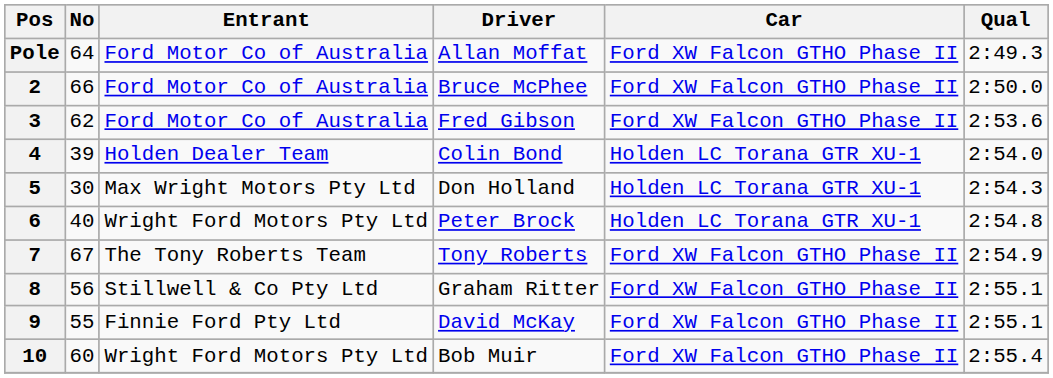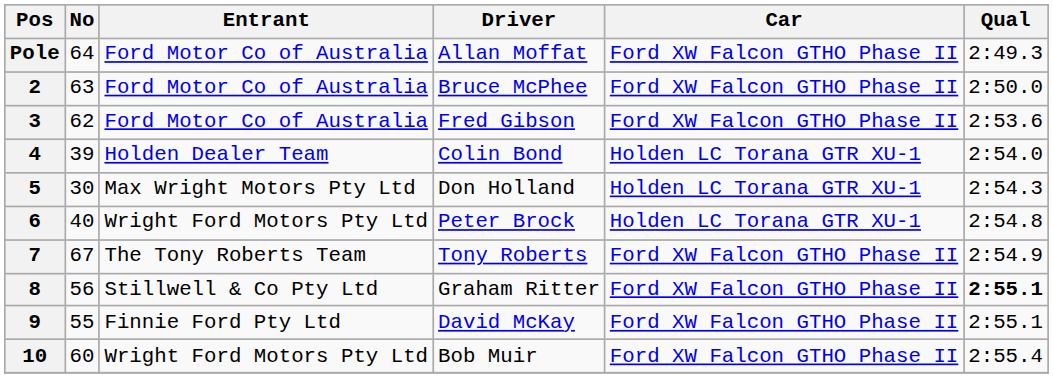 <table class="wikitable sortable" style="font-size: 95%;">
 <tr>
 <th>Pos</th>
 <th>No</th>
 <th>Entrant</th>
 <th>Driver</th>
 <th>Car</th>
 <th>Qual</th>
 </tr>
 <tr>
 <th>Pole</th>
 <td>64</td>
 <td><a href='#'>Ford Motor Co of Australia</a></td>
 <td> <a href='#'>Allan Moffat</a></td>
 <td><a href='#'>Ford XW Falcon GTHO Phase II</a></td>
 <td>2:49.3</td>
 </tr>
 <tr>
 <th>2</th>
-<td>66</td>
+<td>63</td>
 <td><a href='#'>Ford Motor Co of Australia</a></td>
 <td> <a href='#'>Bruce McPhee</a></td>
 <td><a href='#'>Ford XW Falcon GTHO Phase II</a></td>
 <td>2:50.0</td>
 </tr>
 <tr>
 <th>3</th>
 <td>62</td>
 <td><a href='#'>Ford Motor Co of Australia</a></td>
 <td> <a href='#'>Fred Gibson</a></td>
 <td><a href='#'>Ford XW Falcon GTHO Phase II</a></td>
 <td>2:53.6</td>
 </tr>
 <tr>
 <th>4</th>
 <td>39</td>
 <td><a href='#'>Holden Dealer Team</a></td>
 <td> <a href='#'>Colin Bond</a></td>
 <td><a href='#'>Holden LC Torana GTR XU-1</a></td>
 <td>2:54.0</td>
 </tr>
 <tr>
 <th>5</th>
 <td>30</td>
 <td>Max Wright Motors Pty Ltd</td>
 <td> Don Holland</td>
 <td><a href='#'>Holden LC Torana GTR XU-1</a></td>
 <td>2:54.3</td>
 </tr>
 <tr>
 <th>6</th>
 <td>40</td>
 <td>Wright Ford Motors Pty Ltd</td>
 <td> <a href='#'>Peter Brock</a></td>
 <td><a href='#'>Holden LC Torana GTR XU-1</a></td>
 <td>2:54.8</td>
 </tr>
 <tr>
 <th>7</th>
 <td>67</td>
 <td>The Tony Roberts Team</td>
 <td> <a href='#'>Tony Roberts</a></td>
 <td><a href='#'>Ford XW Falcon GTHO Phase II</a></td>
 <td>2:54.9</td>
 </tr>
 <tr>
 <th>8</th>
 <td>56</td>
 <td>Stillwell & Co Pty Ltd</td>
 <td> Graham Ritter</td>
 <td><a href='#'>Ford XW Falcon GTHO Phase II</a></td>
-<td>2:55.1</td>
+<td><strong>2:55.1</strong></td>
 </tr>
 <tr>
 <th>9</th>
 <td>55</td>
 <td>Finnie Ford Pty Ltd</td>
 <td> <a href='#'>David McKay</a></td>
 <td><a href='#'>Ford XW Falcon GTHO Phase II</a></td>
 <td>2:55.1</td>
 </tr>
 <tr>
 <th>10</th>
 <td>60</td>
 <td>Wright Ford Motors Pty Ltd</td>
 <td> Bob Muir</td>
 <td><a href='#'>Ford XW Falcon GTHO Phase II</a></td>
 <td>2:55.4</td>
 </tr>
 <tr>
 </tr>
 </table>
